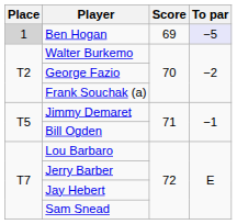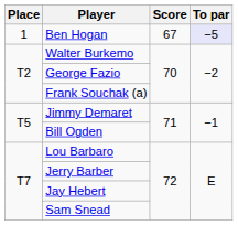 <table class=wikitable>
 <tr>
 <th>Place</th>
 <th>Player</th>
 <th>Score</th>
 <th>To par</th>
 </tr>
 <tr>
-<td align=center style="background: lightgrey;">1</td>
+<td align=center>1</td>
 <td> <a href='#'>Ben Hogan</a></td>
-<td align=center>69</td>
+<td align=center>67</td>
 <td align=center style="background: lavender;">−5</td>
 </tr>
 <tr>
 <td rowspan=3 align=center>T2</td>
 <td> <a href='#'>Walter Burkemo</a></td>
 <td rowspan=3 align=center>70</td>
 <td rowspan=3 align=center>−2</td>
 </tr>
 <tr>
 <td> <a href='#'>George Fazio</a></td>
 </tr>
 <tr>
 <td> <a href='#'>Frank Souchak</a> (a)</td>
 </tr>
 <tr>
 <td rowspan=2 align=center>T5</td>
 <td> <a href='#'>Jimmy Demaret</a></td>
 <td rowspan=2 align=center>71</td>
 <td rowspan=2 align=center>−1</td>
 </tr>
 <tr>
 <td> <a href='#'>Bill Ogden</a></td>
 </tr>
 <tr>
 <td rowspan=4 align=center>T7</td>
 <td> <a href='#'>Lou Barbaro</a></td>
 <td rowspan=4 align=center>72</td>
 <td rowspan=4 align=center>E</td>
 </tr>
 <tr>
 <td> <a href='#'>Jerry Barber</a></td>
 </tr>
 <tr>
 <td> <a href='#'>Jay Hebert</a></td>
 </tr>
 <tr>
 <td> <a href='#'>Sam Snead</a></td>
 </tr>
 </table>
